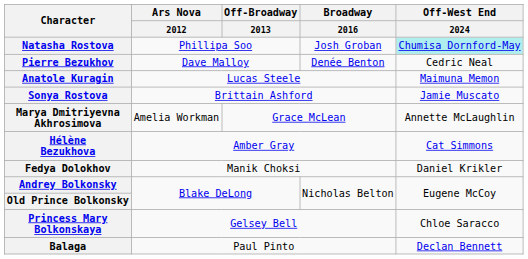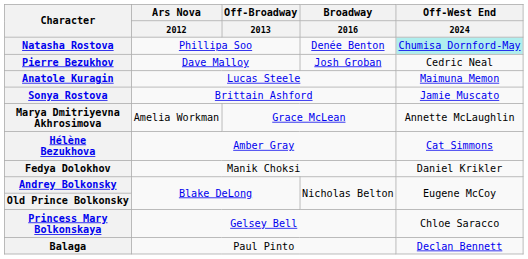 <table class="wikitable">
 <tr>
 <th rowspan="2">Character</th>
 <th>Ars Nova</th>
 <th>Off-Broadway</th>
 <th>Broadway</th>
 <th>Off-West End</th>
 </tr>
 <tr>
 <th><small>2012</small></th>
 <th><small>2013</small></th>
 <th><small>2016</small></th>
 <th><small>2024</small></th>
 </tr>
 <tr>
 <th><a href='#'>Natasha Rostova</a></th>
 <td colspan="2" align="center"><a href='#'>Phillipa Soo</a></td>
-<td align="center"><a href='#'>Josh Groban</a></td>
+<td align="center"><a href='#'>Denée Benton</a></td>
 <td align="center" style="background: paleturquoise;"><a href='#'>Chumisa Dornford-May</a></td>
 </tr>
 <tr>
 <th><a href='#'>Pierre Bezukhov</a></th>
 <td colspan="2" align="center"><a href='#'>Dave Malloy</a></td>
-<td align="center"><a href='#'>Denée Benton</a></td>
+<td align="center"><a href='#'>Josh Groban</a></td>
 <td align="center">Cedric Neal</td>
 </tr>
 <tr>
 <th><a href='#'>Anatole Kuragin</a></th>
 <td colspan="3" align="center"><a href='#'>Lucas Steele</a></td>
 <td align="center"><a href='#'>Maimuna Memon</a></td>
 </tr>
 <tr>
 <th><a href='#'>Sonya Rostova</a></th>
 <td colspan="3" align="center"><a href='#'>Brittain Ashford</a></td>
 <td align="center"><a href='#'>Jamie Muscato</a></td>
 </tr>
 <tr>
 <th>Marya Dmitriyevna<br>Akhrosimova</th>
 <td colspan="1" align="center">Amelia Workman</td>
 <td colspan="2" align="center"><a href='#'>Grace McLean</a></td>
 <td align="center">Annette McLaughlin</td>
 </tr>
 <tr>
 <th><a href='#'>Hélène<br>Bezukhova</a></th>
 <td colspan="3" align="center"><a href='#'>Amber Gray</a></td>
 <td align="center"><a href='#'>Cat Simmons</a></td>
 </tr>
 <tr>
 <th>Fedya Dolokhov</th>
 <td colspan="3" align="center">Manik Choksi</td>
 <td align="center">Daniel Krikler</td>
 </tr>
 <tr>
 <th><a href='#'>Andrey Bolkonsky</a></th>
 <td colspan="2" rowspan="2" align="center"><a href='#'>Blake DeLong</a></td>
 <td rowspan="2" align="center">Nicholas Belton</td>
 <td rowspan=2 align="center">Eugene McCoy</td>
 </tr>
 <tr>
 <th>Old Prince Bolkonsky</th>
 </tr>
 <tr>
 <th><a href='#'>Princess Mary<br>Bolkonskaya</a></th>
 <td colspan="3" align="center"><a href='#'>Gelsey Bell</a></td>
 <td align="center">Chloe Saracco</td>
 </tr>
 <tr>
 <th>Balaga</th>
 <td colspan="3" align="center">Paul Pinto</td>
 <td align="center"><a href='#'>Declan Bennett</a></td>
 </tr>
 </table>
